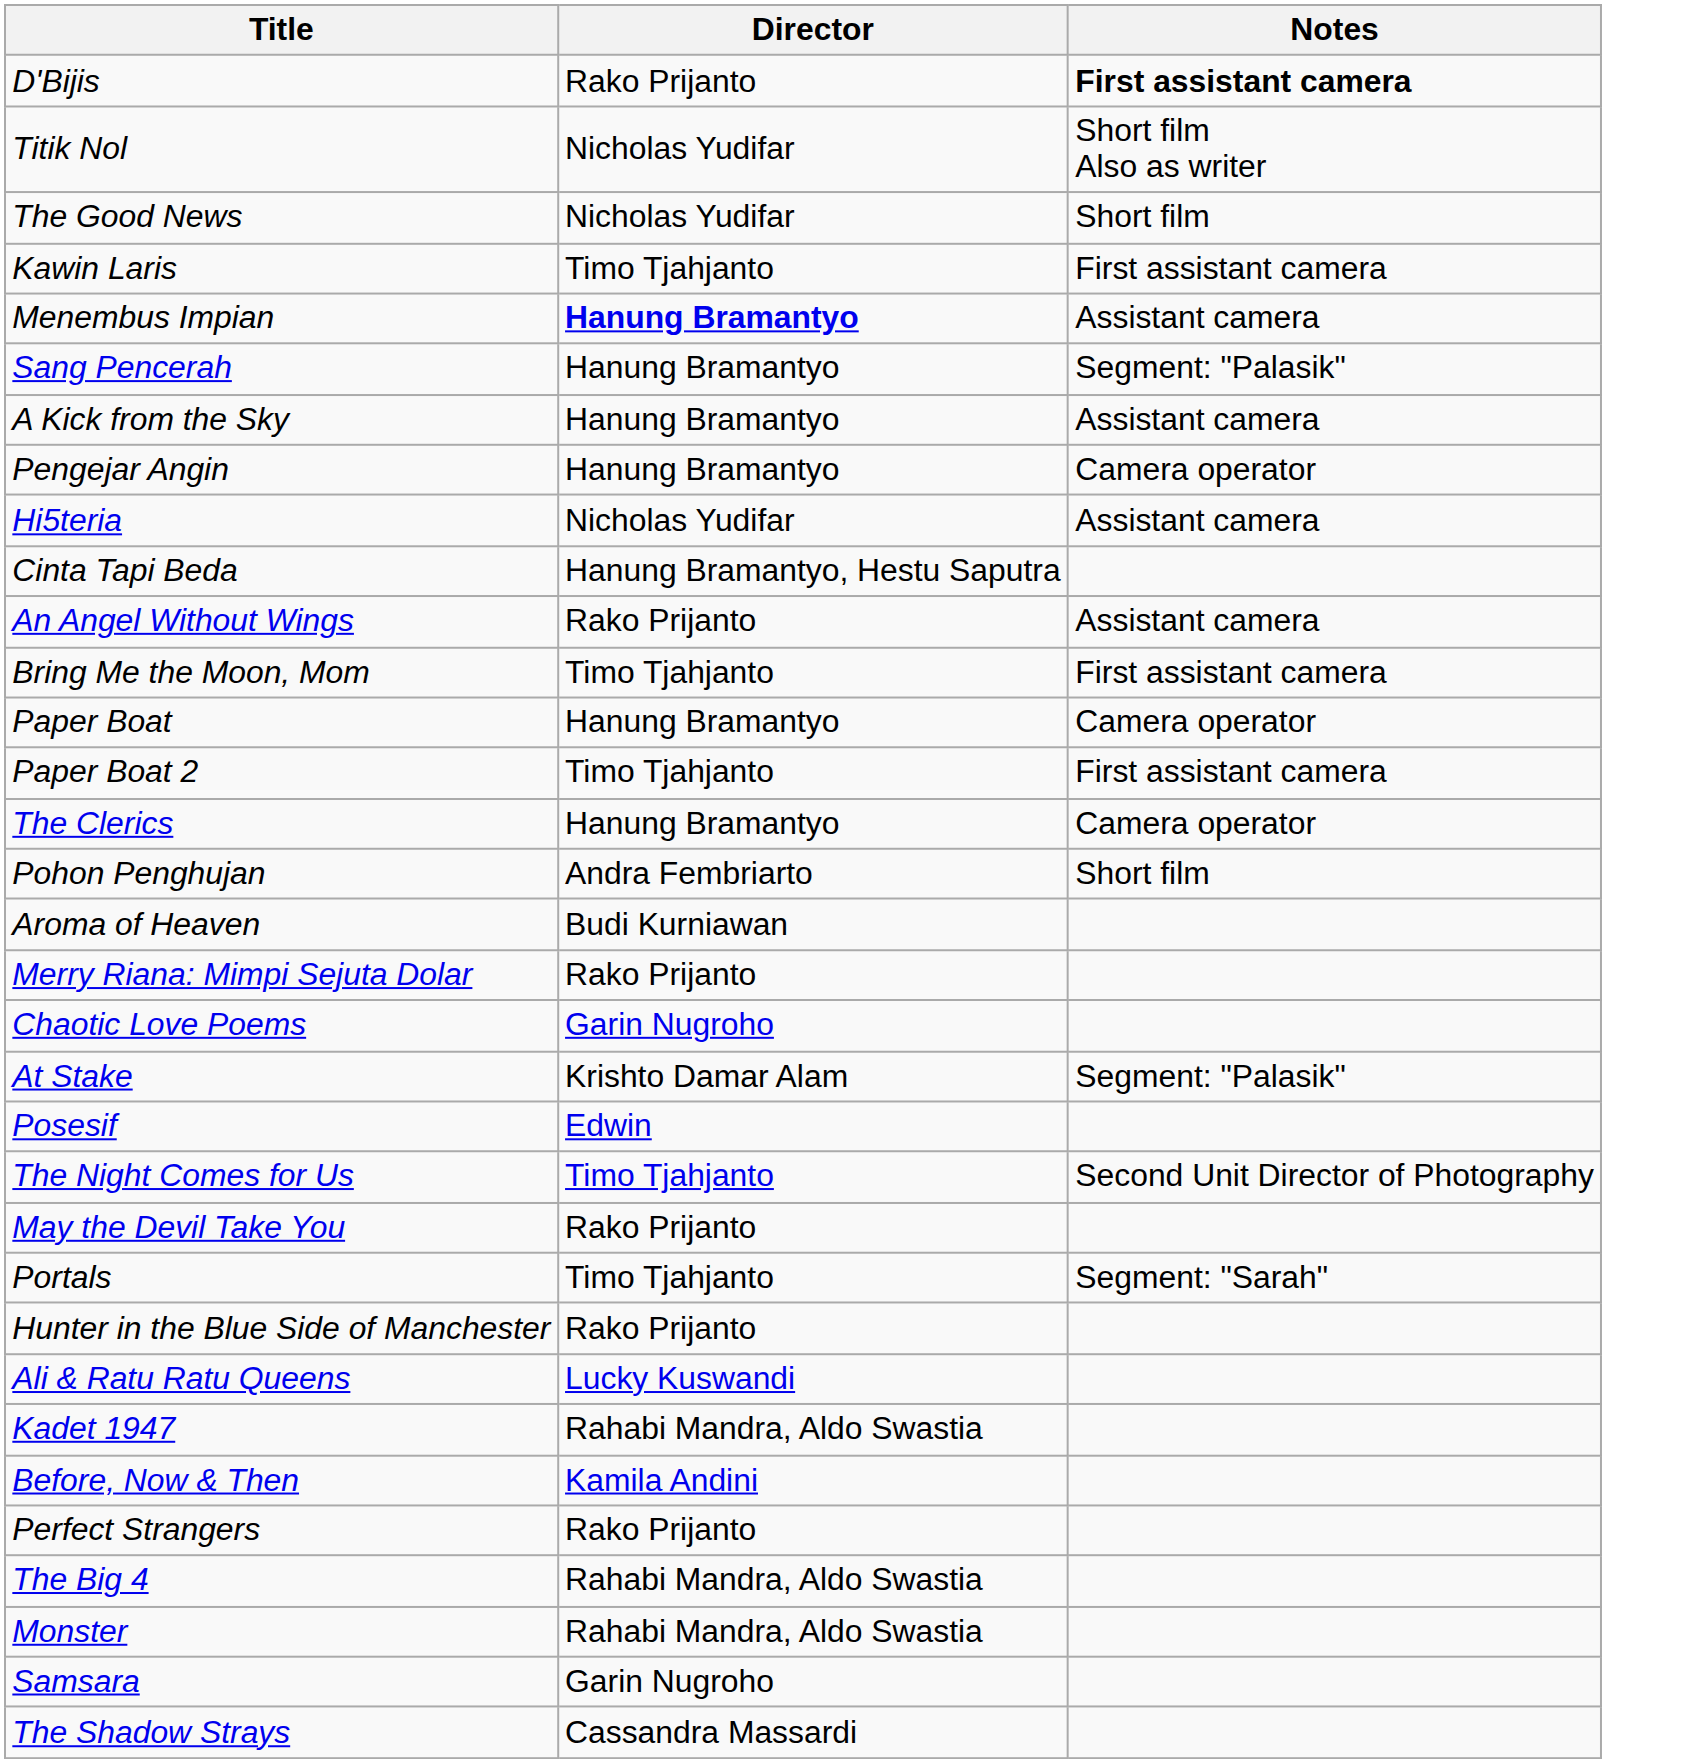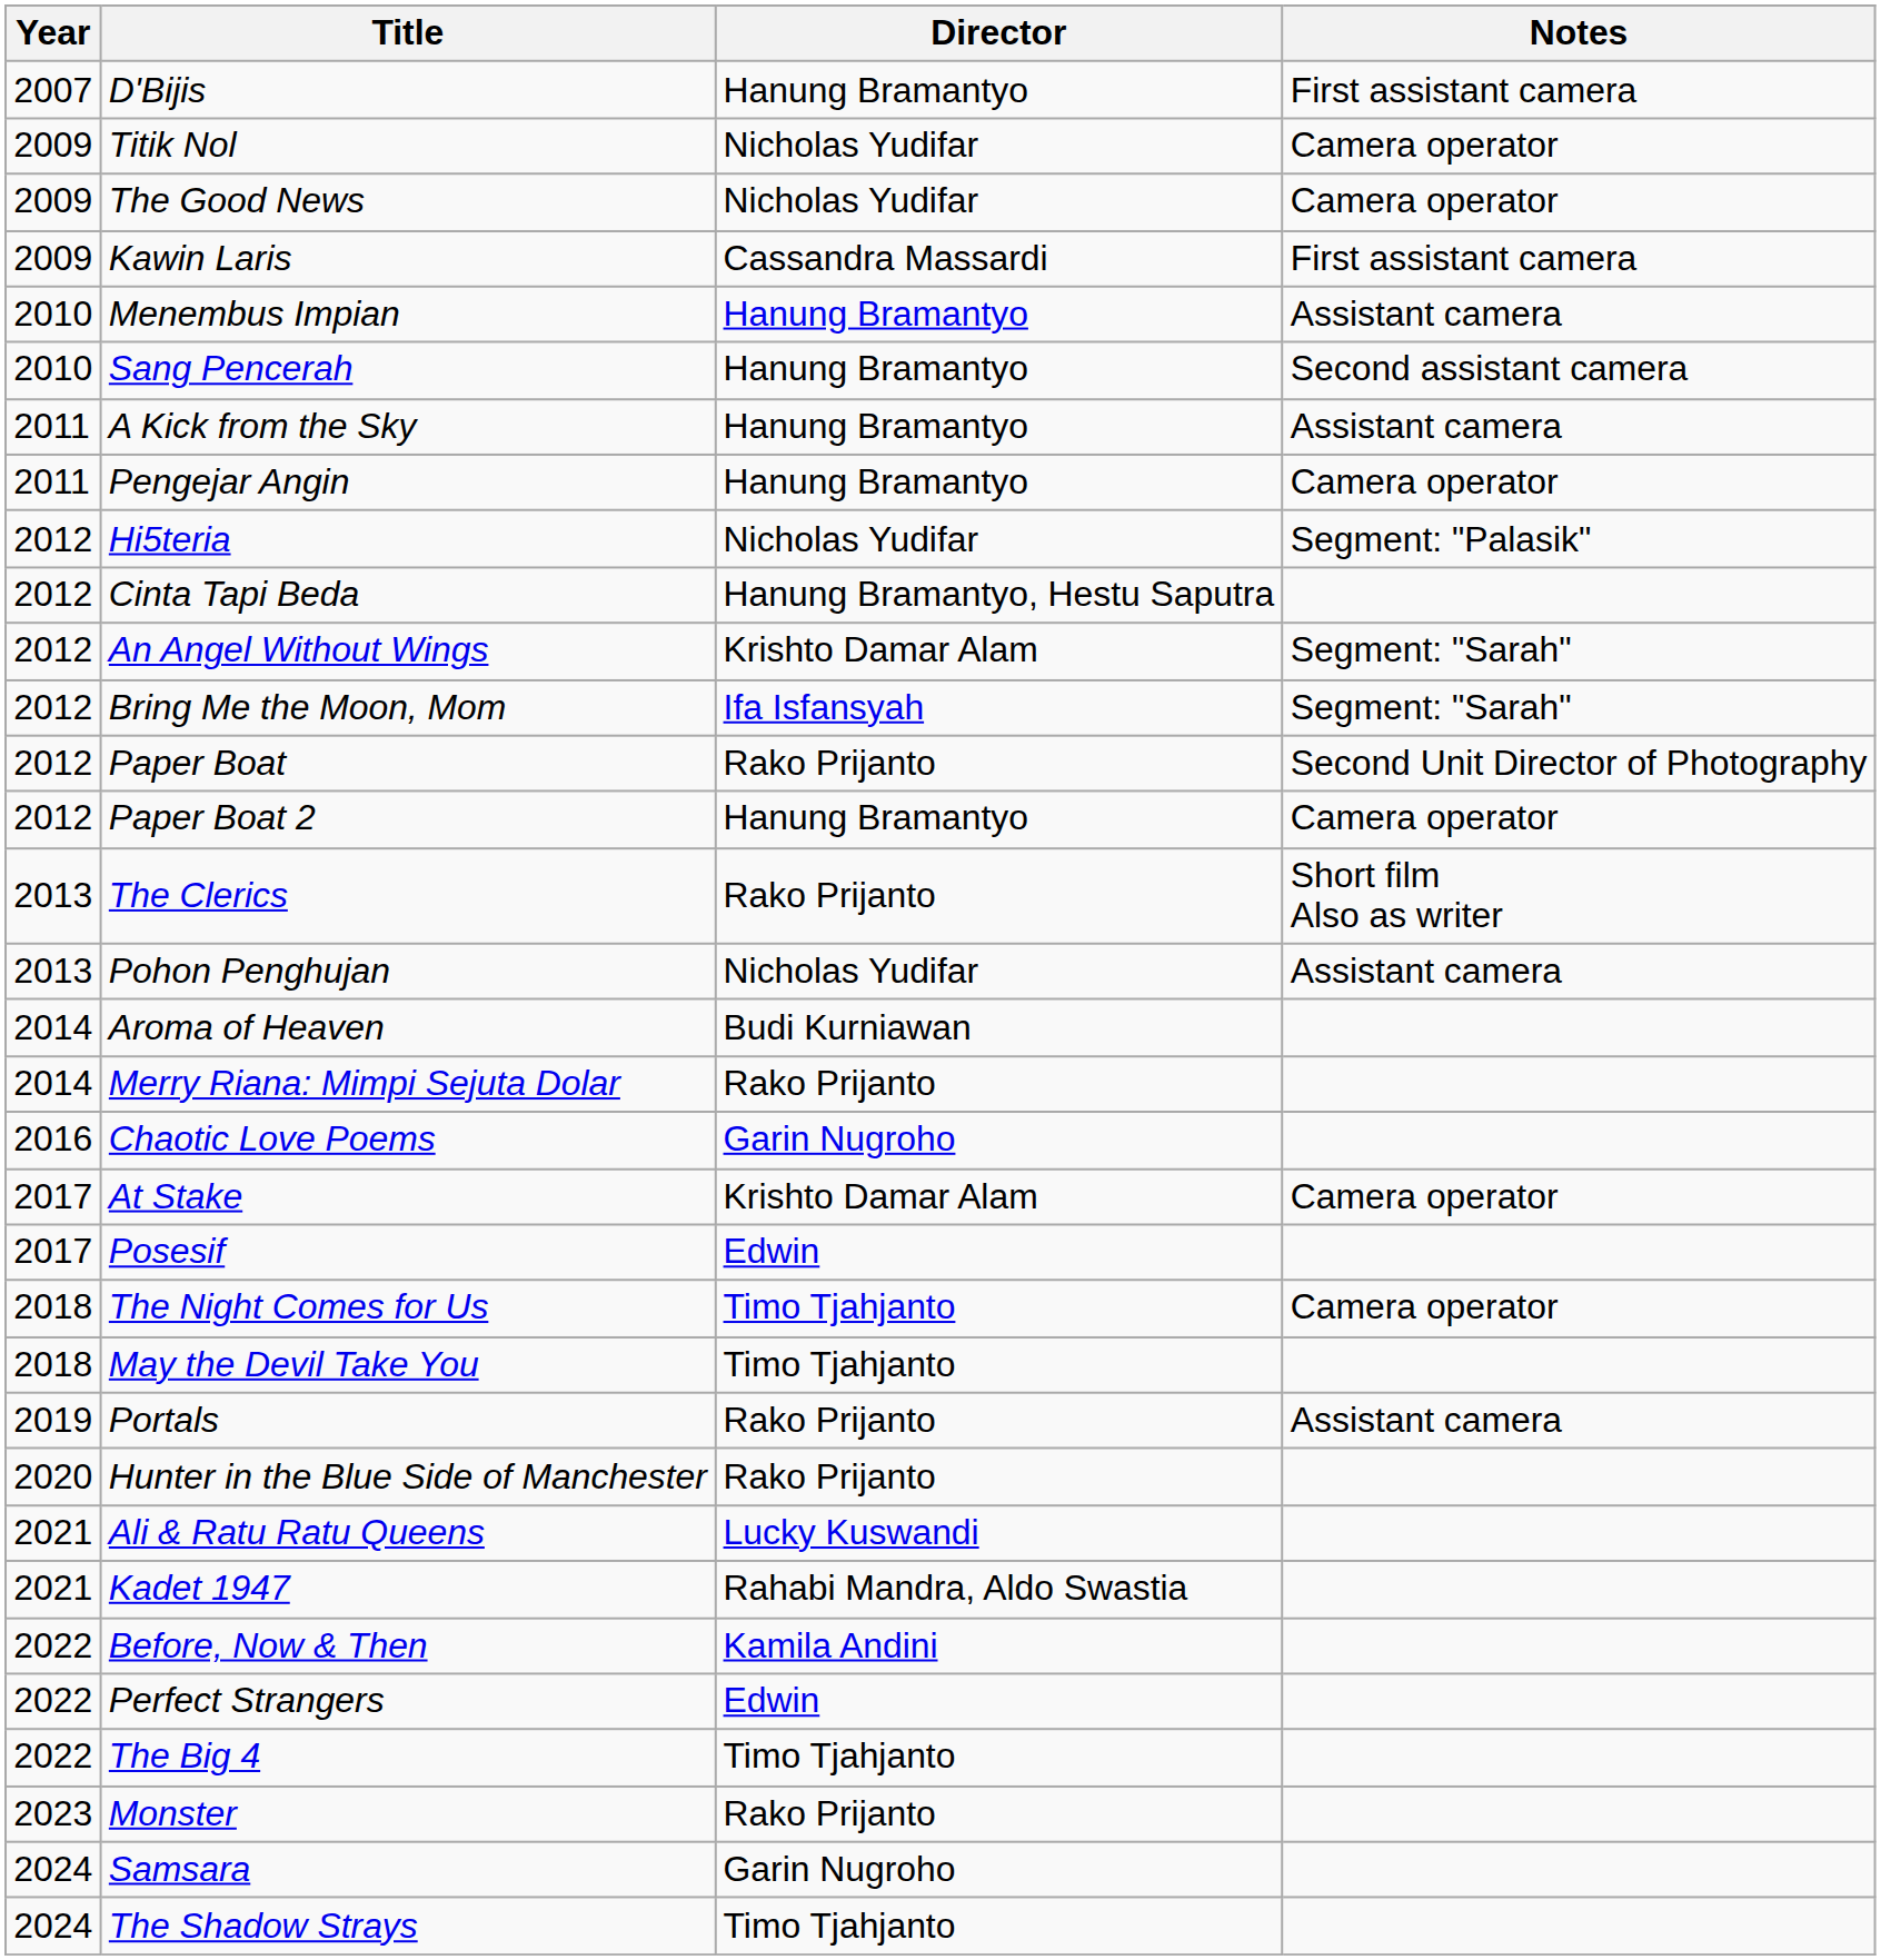 <table class="wikitable">
 <tr>
+<th>Year</th>
 <th>Title</th>
 <th>Director</th>
 <th>Notes</th>
 </tr>
 <tr>
+<td>2007</td>
 <td><em>D'Bijis</em></td>
-<td>Rako Prijanto</td>
-<td><strong>First assistant camera</strong></td>
-</tr>
-<tr>
-<td><em>Titik Nol</em></td>
-<td>Nicholas Yudifar</td>
-<td>Short film<br>Also as writer</td>
-</tr>
-<tr>
-<td><em>The Good News</em></td>
-<td>Nicholas Yudifar</td>
-<td>Short film</td>
-</tr>
-<tr>
-<td><em>Kawin Laris</em></td>
-<td>Timo Tjahjanto</td>
+<td>Hanung Bramantyo</td>
 <td>First assistant camera</td>
 </tr>
 <tr>
+<td>2009</td>
+<td><em>Titik Nol</em></td>
+<td>Nicholas Yudifar</td>
+<td>Camera operator</td>
+</tr>
+<tr>
+<td>2009</td>
+<td><em>The Good News</em></td>
+<td>Nicholas Yudifar</td>
+<td>Camera operator</td>
+</tr>
+<tr>
+<td>2009</td>
+<td><em>Kawin Laris</em></td>
+<td>Cassandra Massardi</td>
+<td>First assistant camera</td>
+</tr>
+<tr>
+<td>2010</td>
 <td><em>Menembus Impian</em></td>
-<td><strong><a href='#'>Hanung Bramantyo</a></strong></td>
+<td><a href='#'>Hanung Bramantyo</a></td>
 <td>Assistant camera</td>
 </tr>
 <tr>
+<td>2010</td>
 <td><em><a href='#'>Sang Pencerah</a></em></td>
 <td>Hanung Bramantyo</td>
-<td>Segment: "Palasik"</td>
+<td>Second assistant camera</td>
 </tr>
 <tr>
+<td>2011</td>
 <td><em>A Kick from the Sky</em></td>
 <td>Hanung Bramantyo</td>
 <td>Assistant camera</td>
 </tr>
 <tr>
+<td>2011</td>
 <td><em>Pengejar Angin</em></td>
 <td>Hanung Bramantyo</td>
 <td>Camera operator</td>
 </tr>
 <tr>
+<td>2012</td>
 <td><em><a href='#'>Hi5teria</a></em></td>
 <td>Nicholas Yudifar</td>
-<td>Assistant camera</td>
+<td>Segment: "Palasik"</td>
 </tr>
 <tr>
+<td>2012</td>
 <td><em>Cinta Tapi Beda</em></td>
 <td>Hanung Bramantyo, Hestu Saputra</td>
 <td></td>
 </tr>
 <tr>
+<td>2012</td>
 <td><em><a href='#'>An Angel Without Wings</a></em></td>
-<td>Rako Prijanto</td>
-<td>Assistant camera</td>
+<td>Krishto Damar Alam</td>
+<td>Segment: "Sarah"</td>
 </tr>
 <tr>
+<td>2012</td>
 <td><em>Bring Me the Moon, Mom</em></td>
-<td>Timo Tjahjanto</td>
-<td>First assistant camera</td>
+<td><a href='#'>Ifa Isfansyah</a></td>
+<td>Segment: "Sarah"</td>
 </tr>
 <tr>
+<td>2012</td>
 <td><em>Paper Boat</em></td>
+<td>Rako Prijanto</td>
+<td>Second Unit Director of Photography</td>
+</tr>
+<tr>
+<td>2012</td>
+<td><em>Paper Boat 2</em></td>
 <td>Hanung Bramantyo</td>
 <td>Camera operator</td>
 </tr>
 <tr>
-<td><em>Paper Boat 2</em></td>
-<td>Timo Tjahjanto</td>
-<td>First assistant camera</td>
+<td>2013</td>
+<td><em><a href='#'>The Clerics</a></em></td>
+<td>Rako Prijanto</td>
+<td>Short film<br>Also as writer</td>
 </tr>
 <tr>
-<td><em><a href='#'>The Clerics</a></em></td>
-<td>Hanung Bramantyo</td>
-<td>Camera operator</td>
+<td>2013</td>
+<td><em>Pohon Penghujan</em></td>
+<td>Nicholas Yudifar</td>
+<td>Assistant camera</td>
 </tr>
 <tr>
-<td><em>Pohon Penghujan</em></td>
-<td>Andra Fembriarto</td>
-<td>Short film</td>
-</tr>
-<tr>
+<td>2014</td>
 <td><em>Aroma of Heaven</em></td>
 <td>Budi Kurniawan</td>
 <td></td>
 </tr>
 <tr>
+<td>2014</td>
 <td><em><a href='#'>Merry Riana: Mimpi Sejuta Dolar</a></em></td>
 <td>Rako Prijanto</td>
 <td></td>
 </tr>
 <tr>
+<td>2016</td>
 <td><em><a href='#'>Chaotic Love Poems</a></em></td>
 <td><a href='#'>Garin Nugroho</a></td>
 <td></td>
 </tr>
 <tr>
+<td>2017</td>
 <td><em><a href='#'>At Stake</a></em></td>
 <td>Krishto Damar Alam</td>
-<td>Segment: "Palasik"</td>
+<td>Camera operator</td>
 </tr>
 <tr>
+<td>2017</td>
 <td><em><a href='#'>Posesif</a></em></td>
 <td><a href='#'>Edwin</a></td>
 <td></td>
 </tr>
 <tr>
+<td>2018</td>
 <td><em><a href='#'>The Night Comes for Us</a></em></td>
 <td><a href='#'>Timo Tjahjanto</a></td>
-<td>Second Unit Director of Photography</td>
+<td>Camera operator</td>
 </tr>
 <tr>
+<td>2018</td>
 <td><em><a href='#'>May the Devil Take You</a></em></td>
-<td>Rako Prijanto</td>
+<td>Timo Tjahjanto</td>
 <td></td>
 </tr>
 <tr>
+<td>2019</td>
 <td><em>Portals</em></td>
-<td>Timo Tjahjanto</td>
-<td>Segment: "Sarah"</td>
+<td>Rako Prijanto</td>
+<td>Assistant camera</td>
 </tr>
 <tr>
+<td>2020</td>
 <td><em>Hunter in the Blue Side of Manchester</em></td>
 <td>Rako Prijanto</td>
 <td></td>
 </tr>
 <tr>
+<td>2021</td>
 <td><em><a href='#'>Ali & Ratu Ratu Queens</a></em></td>
 <td><a href='#'>Lucky Kuswandi</a></td>
 <td></td>
 </tr>
 <tr>
+<td>2021</td>
 <td><em><a href='#'>Kadet 1947</a></em></td>
 <td>Rahabi Mandra, Aldo Swastia</td>
 <td></td>
 </tr>
 <tr>
+<td>2022</td>
 <td><em><a href='#'>Before, Now & Then</a></em></td>
 <td><a href='#'>Kamila Andini</a></td>
 <td></td>
 </tr>
 <tr>
+<td>2022</td>
 <td><em>Perfect Strangers</em></td>
+<td><a href='#'>Edwin</a></td>
+<td></td>
+</tr>
+<tr>
+<td>2022</td>
+<td><em><a href='#'>The Big 4</a></em></td>
+<td>Timo Tjahjanto</td>
+<td></td>
+</tr>
+<tr>
+<td>2023</td>
+<td><em><a href='#'>Monster</a></em></td>
 <td>Rako Prijanto</td>
 <td></td>
 </tr>
 <tr>
-<td><em><a href='#'>The Big 4</a></em></td>
-<td>Rahabi Mandra, Aldo Swastia</td>
-<td></td>
-</tr>
-<tr>
-<td><em><a href='#'>Monster</a></em></td>
-<td>Rahabi Mandra, Aldo Swastia</td>
-<td></td>
-</tr>
-<tr>
+<td>2024</td>
 <td><em><a href='#'>Samsara</a></em></td>
 <td>Garin Nugroho</td>
 <td></td>
 </tr>
 <tr>
+<td>2024</td>
 <td><em><a href='#'>The Shadow Strays</a></em></td>
-<td>Cassandra Massardi</td>
+<td>Timo Tjahjanto</td>
 <td></td>
 </tr>
 </table>
